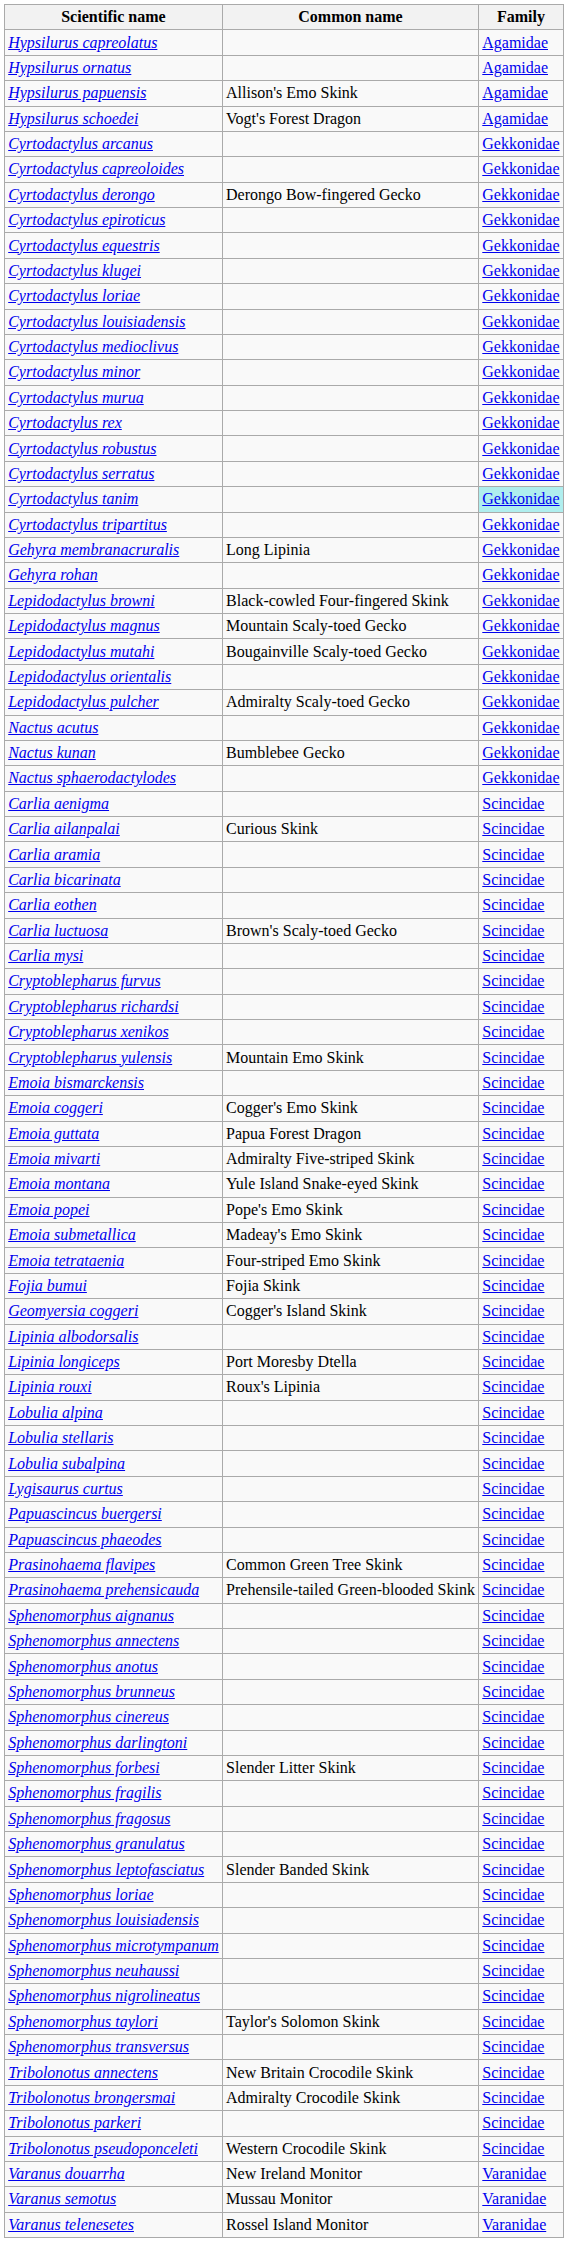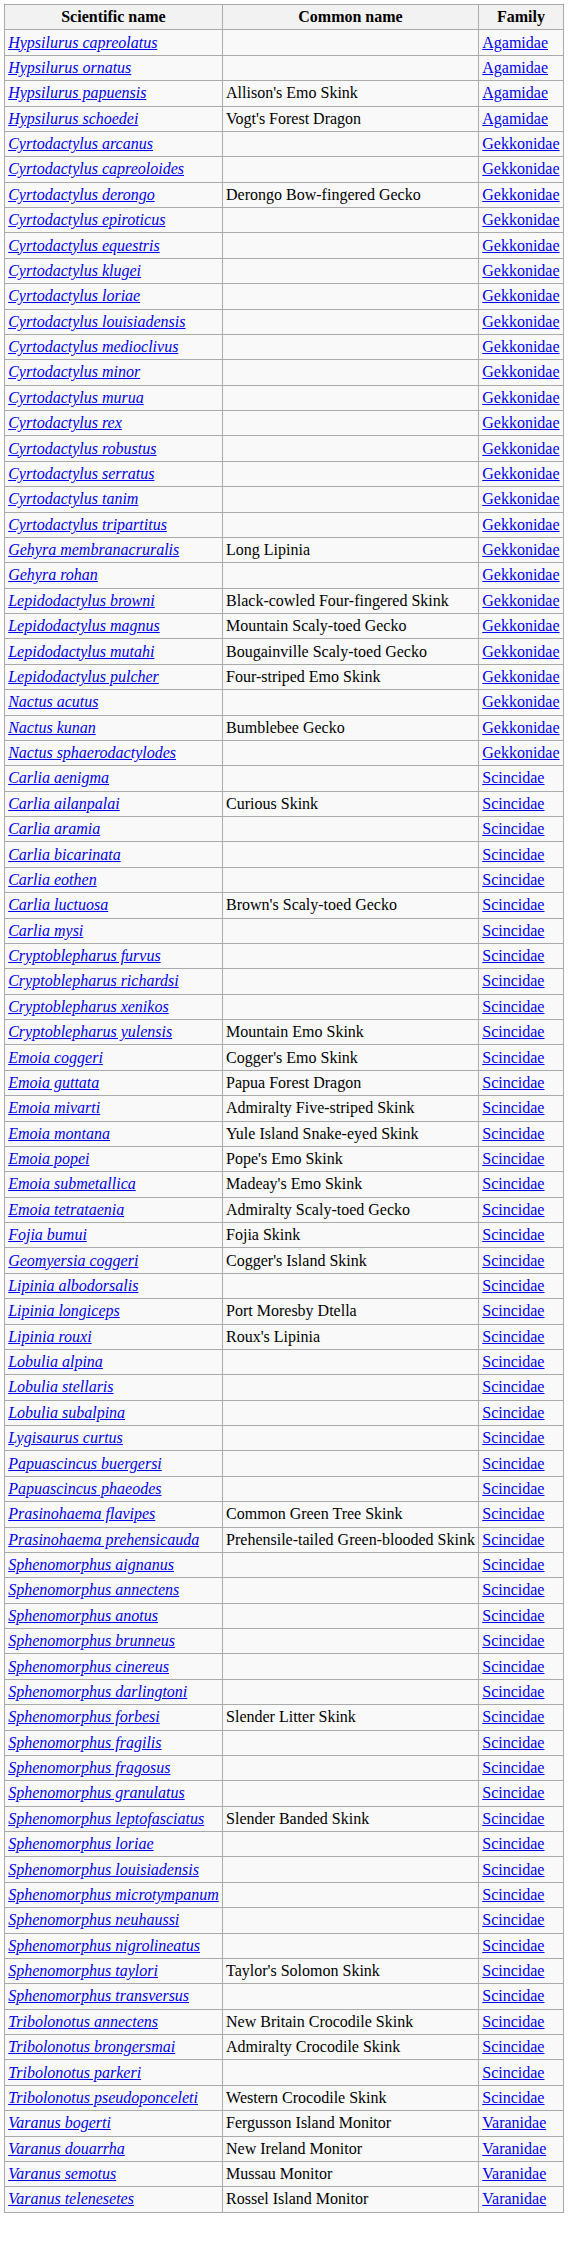 <table class="wikitable sortable">
 <tr>
 <th>Scientific name</th>
 <th>Common name</th>
 <th>Family</th>
 </tr>
 <tr>
 <td><em><a href='#'>Hypsilurus capreolatus</a></em></td>
 <td></td>
 <td><a href='#'>Agamidae</a></td>
 </tr>
 <tr>
 <td><em><a href='#'>Hypsilurus ornatus</a></em></td>
 <td></td>
 <td><a href='#'>Agamidae</a></td>
 </tr>
 <tr>
 <td><em><a href='#'>Hypsilurus papuensis</a></em></td>
 <td>Allison's Emo Skink</td>
 <td><a href='#'>Agamidae</a></td>
 </tr>
 <tr>
 <td><em><a href='#'>Hypsilurus schoedei</a></em></td>
 <td>Vogt's Forest Dragon</td>
 <td><a href='#'>Agamidae</a></td>
 </tr>
 <tr>
 <td><em><a href='#'>Cyrtodactylus arcanus</a></em></td>
 <td></td>
 <td><a href='#'>Gekkonidae</a></td>
 </tr>
 <tr>
 <td><em><a href='#'>Cyrtodactylus capreoloides</a></em></td>
 <td></td>
 <td><a href='#'>Gekkonidae</a></td>
 </tr>
 <tr>
 <td><em><a href='#'>Cyrtodactylus derongo</a></em></td>
 <td>Derongo Bow-fingered Gecko</td>
 <td><a href='#'>Gekkonidae</a></td>
 </tr>
 <tr>
 <td><em><a href='#'>Cyrtodactylus epiroticus</a></em></td>
 <td></td>
 <td><a href='#'>Gekkonidae</a></td>
 </tr>
 <tr>
 <td><em><a href='#'>Cyrtodactylus equestris</a></em></td>
 <td></td>
 <td><a href='#'>Gekkonidae</a></td>
 </tr>
 <tr>
 <td><em><a href='#'>Cyrtodactylus klugei</a></em></td>
 <td></td>
 <td><a href='#'>Gekkonidae</a></td>
 </tr>
 <tr>
 <td><em><a href='#'>Cyrtodactylus loriae</a></em></td>
 <td></td>
 <td><a href='#'>Gekkonidae</a></td>
 </tr>
 <tr>
 <td><em><a href='#'>Cyrtodactylus louisiadensis</a></em></td>
 <td></td>
 <td><a href='#'>Gekkonidae</a></td>
 </tr>
 <tr>
 <td><em><a href='#'>Cyrtodactylus medioclivus</a></em></td>
 <td></td>
 <td><a href='#'>Gekkonidae</a></td>
 </tr>
 <tr>
 <td><em><a href='#'>Cyrtodactylus minor</a></em></td>
 <td></td>
 <td><a href='#'>Gekkonidae</a></td>
 </tr>
 <tr>
 <td><em><a href='#'>Cyrtodactylus murua</a></em></td>
 <td></td>
 <td><a href='#'>Gekkonidae</a></td>
 </tr>
 <tr>
 <td><em><a href='#'>Cyrtodactylus rex</a></em></td>
 <td></td>
 <td><a href='#'>Gekkonidae</a></td>
 </tr>
 <tr>
 <td><em><a href='#'>Cyrtodactylus robustus</a></em></td>
 <td></td>
 <td><a href='#'>Gekkonidae</a></td>
 </tr>
 <tr>
 <td><em><a href='#'>Cyrtodactylus serratus</a></em></td>
 <td></td>
 <td><a href='#'>Gekkonidae</a></td>
 </tr>
 <tr>
 <td><em><a href='#'>Cyrtodactylus tanim</a></em></td>
 <td></td>
-<td style="background: paleturquoise;"><a href='#'>Gekkonidae</a></td>
+<td><a href='#'>Gekkonidae</a></td>
 </tr>
 <tr>
 <td><em><a href='#'>Cyrtodactylus tripartitus</a></em></td>
 <td></td>
 <td><a href='#'>Gekkonidae</a></td>
 </tr>
 <tr>
 <td><em><a href='#'>Gehyra membranacruralis</a></em></td>
 <td>Long Lipinia</td>
 <td><a href='#'>Gekkonidae</a></td>
 </tr>
 <tr>
 <td><em><a href='#'>Gehyra rohan</a></em></td>
 <td></td>
 <td><a href='#'>Gekkonidae</a></td>
 </tr>
 <tr>
 <td><em><a href='#'>Lepidodactylus browni</a></em></td>
 <td>Black-cowled Four-fingered Skink</td>
 <td><a href='#'>Gekkonidae</a></td>
 </tr>
 <tr>
 <td><em><a href='#'>Lepidodactylus magnus</a></em></td>
 <td>Mountain Scaly-toed Gecko</td>
 <td><a href='#'>Gekkonidae</a></td>
 </tr>
 <tr>
 <td><em><a href='#'>Lepidodactylus mutahi</a></em></td>
 <td>Bougainville Scaly-toed Gecko</td>
 <td><a href='#'>Gekkonidae</a></td>
 </tr>
 <tr>
-<td><em><a href='#'>Lepidodactylus orientalis</a></em></td>
-<td></td>
-<td><a href='#'>Gekkonidae</a></td>
-</tr>
-<tr>
 <td><em><a href='#'>Lepidodactylus pulcher</a></em></td>
-<td>Admiralty Scaly-toed Gecko</td>
+<td>Four-striped Emo Skink</td>
 <td><a href='#'>Gekkonidae</a></td>
 </tr>
 <tr>
 <td><em><a href='#'>Nactus acutus</a></em></td>
 <td></td>
 <td><a href='#'>Gekkonidae</a></td>
 </tr>
 <tr>
 <td><em><a href='#'>Nactus kunan</a></em></td>
 <td>Bumblebee Gecko</td>
 <td><a href='#'>Gekkonidae</a></td>
 </tr>
 <tr>
 <td><em><a href='#'>Nactus sphaerodactylodes</a></em></td>
 <td></td>
 <td><a href='#'>Gekkonidae</a></td>
 </tr>
 <tr>
 <td><em><a href='#'>Carlia aenigma</a></em></td>
 <td></td>
 <td><a href='#'>Scincidae</a></td>
 </tr>
 <tr>
 <td><em><a href='#'>Carlia ailanpalai</a></em></td>
 <td>Curious Skink</td>
 <td><a href='#'>Scincidae</a></td>
 </tr>
 <tr>
 <td><em><a href='#'>Carlia aramia</a></em></td>
 <td></td>
 <td><a href='#'>Scincidae</a></td>
 </tr>
 <tr>
 <td><em><a href='#'>Carlia bicarinata</a></em></td>
 <td></td>
 <td><a href='#'>Scincidae</a></td>
 </tr>
 <tr>
 <td><em><a href='#'>Carlia eothen</a></em></td>
 <td></td>
 <td><a href='#'>Scincidae</a></td>
 </tr>
 <tr>
 <td><em><a href='#'>Carlia luctuosa</a></em></td>
 <td>Brown's Scaly-toed  Gecko</td>
 <td><a href='#'>Scincidae</a></td>
 </tr>
 <tr>
 <td><em><a href='#'>Carlia mysi</a></em></td>
 <td></td>
 <td><a href='#'>Scincidae</a></td>
 </tr>
 <tr>
 <td><em><a href='#'>Cryptoblepharus furvus</a></em></td>
 <td></td>
 <td><a href='#'>Scincidae</a></td>
 </tr>
 <tr>
 <td><em><a href='#'>Cryptoblepharus richardsi</a></em></td>
 <td></td>
 <td><a href='#'>Scincidae</a></td>
 </tr>
 <tr>
 <td><em><a href='#'>Cryptoblepharus xenikos</a></em></td>
 <td></td>
 <td><a href='#'>Scincidae</a></td>
 </tr>
 <tr>
 <td><em><a href='#'>Cryptoblepharus yulensis</a></em></td>
 <td>Mountain Emo Skink</td>
 <td><a href='#'>Scincidae</a></td>
 </tr>
 <tr>
-<td><em><a href='#'>Emoia bismarckensis</a></em></td>
-<td></td>
-<td><a href='#'>Scincidae</a></td>
-</tr>
-<tr>
 <td><em><a href='#'>Emoia coggeri</a></em></td>
 <td>Cogger's Emo Skink</td>
 <td><a href='#'>Scincidae</a></td>
 </tr>
 <tr>
 <td><em><a href='#'>Emoia guttata</a></em></td>
 <td>Papua Forest Dragon</td>
 <td><a href='#'>Scincidae</a></td>
 </tr>
 <tr>
 <td><em><a href='#'>Emoia mivarti</a></em></td>
 <td>Admiralty Five-striped Skink</td>
 <td><a href='#'>Scincidae</a></td>
 </tr>
 <tr>
 <td><em><a href='#'>Emoia montana</a></em></td>
 <td>Yule Island Snake-eyed Skink</td>
 <td><a href='#'>Scincidae</a></td>
 </tr>
 <tr>
 <td><em><a href='#'>Emoia popei</a></em></td>
 <td>Pope's Emo Skink</td>
 <td><a href='#'>Scincidae</a></td>
 </tr>
 <tr>
 <td><em><a href='#'>Emoia submetallica</a></em></td>
 <td>Madeay's Emo Skink</td>
 <td><a href='#'>Scincidae</a></td>
 </tr>
 <tr>
 <td><em><a href='#'>Emoia tetrataenia</a></em></td>
-<td>Four-striped Emo Skink</td>
+<td>Admiralty Scaly-toed Gecko</td>
 <td><a href='#'>Scincidae</a></td>
 </tr>
 <tr>
 <td><em><a href='#'>Fojia bumui</a></em></td>
 <td>Fojia Skink</td>
 <td><a href='#'>Scincidae</a></td>
 </tr>
 <tr>
 <td><em><a href='#'>Geomyersia coggeri</a></em></td>
 <td>Cogger's Island Skink</td>
 <td><a href='#'>Scincidae</a></td>
 </tr>
 <tr>
 <td><em><a href='#'>Lipinia albodorsalis</a></em></td>
 <td></td>
 <td><a href='#'>Scincidae</a></td>
 </tr>
 <tr>
 <td><em><a href='#'>Lipinia longiceps</a></em></td>
 <td>Port Moresby Dtella</td>
 <td><a href='#'>Scincidae</a></td>
 </tr>
 <tr>
 <td><em><a href='#'>Lipinia rouxi</a></em></td>
 <td>Roux's Lipinia</td>
 <td><a href='#'>Scincidae</a></td>
 </tr>
 <tr>
 <td><em><a href='#'>Lobulia alpina</a></em></td>
 <td></td>
 <td><a href='#'>Scincidae</a></td>
 </tr>
 <tr>
 <td><em><a href='#'>Lobulia stellaris</a></em></td>
 <td></td>
 <td><a href='#'>Scincidae</a></td>
 </tr>
 <tr>
 <td><em><a href='#'>Lobulia subalpina</a></em></td>
 <td></td>
 <td><a href='#'>Scincidae</a></td>
 </tr>
 <tr>
 <td><em><a href='#'>Lygisaurus curtus</a></em></td>
 <td></td>
 <td><a href='#'>Scincidae</a></td>
 </tr>
 <tr>
 <td><em><a href='#'>Papuascincus buergersi</a></em></td>
 <td></td>
 <td><a href='#'>Scincidae</a></td>
 </tr>
 <tr>
 <td><em><a href='#'>Papuascincus phaeodes</a></em></td>
 <td></td>
 <td><a href='#'>Scincidae</a></td>
 </tr>
 <tr>
 <td><em><a href='#'>Prasinohaema flavipes</a></em></td>
 <td>Common Green Tree Skink</td>
 <td><a href='#'>Scincidae</a></td>
 </tr>
 <tr>
 <td><em><a href='#'>Prasinohaema prehensicauda</a></em></td>
 <td>Prehensile-tailed Green-blooded Skink</td>
 <td><a href='#'>Scincidae</a></td>
 </tr>
 <tr>
 <td><em><a href='#'>Sphenomorphus aignanus</a></em></td>
 <td></td>
 <td><a href='#'>Scincidae</a></td>
 </tr>
 <tr>
 <td><em><a href='#'>Sphenomorphus annectens</a></em></td>
 <td></td>
 <td><a href='#'>Scincidae</a></td>
 </tr>
 <tr>
 <td><em><a href='#'>Sphenomorphus anotus</a></em></td>
 <td></td>
 <td><a href='#'>Scincidae</a></td>
 </tr>
 <tr>
 <td><em><a href='#'>Sphenomorphus brunneus</a></em></td>
 <td></td>
 <td><a href='#'>Scincidae</a></td>
 </tr>
 <tr>
 <td><em><a href='#'>Sphenomorphus cinereus</a></em></td>
 <td></td>
 <td><a href='#'>Scincidae</a></td>
 </tr>
 <tr>
 <td><em><a href='#'>Sphenomorphus darlingtoni</a></em></td>
 <td></td>
 <td><a href='#'>Scincidae</a></td>
 </tr>
 <tr>
 <td><em><a href='#'>Sphenomorphus forbesi</a></em></td>
 <td>Slender Litter Skink</td>
 <td><a href='#'>Scincidae</a></td>
 </tr>
 <tr>
 <td><em><a href='#'>Sphenomorphus fragilis</a></em></td>
 <td></td>
 <td><a href='#'>Scincidae</a></td>
 </tr>
 <tr>
 <td><em><a href='#'>Sphenomorphus fragosus</a></em></td>
 <td></td>
 <td><a href='#'>Scincidae</a></td>
 </tr>
 <tr>
 <td><em><a href='#'>Sphenomorphus granulatus</a></em></td>
 <td></td>
 <td><a href='#'>Scincidae</a></td>
 </tr>
 <tr>
 <td><em><a href='#'>Sphenomorphus leptofasciatus</a></em></td>
 <td>Slender Banded Skink</td>
 <td><a href='#'>Scincidae</a></td>
 </tr>
 <tr>
 <td><em><a href='#'>Sphenomorphus loriae</a></em></td>
 <td></td>
 <td><a href='#'>Scincidae</a></td>
 </tr>
 <tr>
 <td><em><a href='#'>Sphenomorphus louisiadensis</a></em></td>
 <td></td>
 <td><a href='#'>Scincidae</a></td>
 </tr>
 <tr>
 <td><em><a href='#'>Sphenomorphus microtympanum</a></em></td>
 <td></td>
 <td><a href='#'>Scincidae</a></td>
 </tr>
 <tr>
 <td><em><a href='#'>Sphenomorphus neuhaussi</a></em></td>
 <td></td>
 <td><a href='#'>Scincidae</a></td>
 </tr>
 <tr>
 <td><em><a href='#'>Sphenomorphus nigrolineatus</a></em></td>
 <td></td>
 <td><a href='#'>Scincidae</a></td>
 </tr>
 <tr>
 <td><em><a href='#'>Sphenomorphus taylori</a></em></td>
 <td>Taylor's Solomon Skink</td>
 <td><a href='#'>Scincidae</a></td>
 </tr>
 <tr>
 <td><em><a href='#'>Sphenomorphus transversus</a></em></td>
 <td></td>
 <td><a href='#'>Scincidae</a></td>
 </tr>
 <tr>
 <td><em><a href='#'>Tribolonotus annectens</a></em></td>
 <td>New Britain Crocodile Skink</td>
 <td><a href='#'>Scincidae</a></td>
 </tr>
 <tr>
 <td><em><a href='#'>Tribolonotus brongersmai</a></em></td>
 <td>Admiralty Crocodile Skink</td>
 <td><a href='#'>Scincidae</a></td>
 </tr>
 <tr>
 <td><em><a href='#'>Tribolonotus parkeri</a></em></td>
 <td></td>
 <td><a href='#'>Scincidae</a></td>
 </tr>
 <tr>
 <td><em><a href='#'>Tribolonotus pseudoponceleti</a></em></td>
 <td>Western Crocodile Skink</td>
 <td><a href='#'>Scincidae</a></td>
 </tr>
 <tr>
+<td><em><a href='#'>Varanus bogerti</a></em></td>
+<td>Fergusson Island Monitor</td>
+<td><a href='#'>Varanidae</a></td>
+</tr>
+<tr>
 <td><em><a href='#'>Varanus douarrha</a></em></td>
 <td>New Ireland Monitor</td>
 <td><a href='#'>Varanidae</a></td>
 </tr>
 <tr>
 <td><em><a href='#'>Varanus semotus</a></em></td>
 <td>Mussau Monitor</td>
 <td><a href='#'>Varanidae</a></td>
 </tr>
 <tr>
 <td><em><a href='#'>Varanus telenesetes</a></em></td>
 <td>Rossel Island Monitor</td>
 <td><a href='#'>Varanidae</a></td>
 </tr>
 </table>
